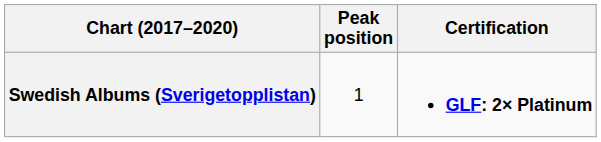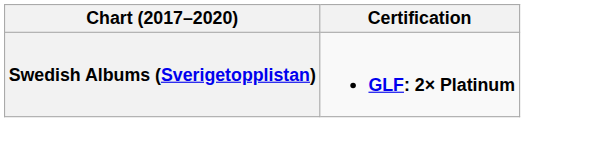 <table class="wikitable plainrowheaders" style="text-align:center">
 <tr>
 <th scope="col">Chart (2017–2020)</th>
-<th scope="col">Peak<br>position</th>
 <th scope="col">Certification</th>
 </tr>
 <tr>
 <th scope="row">Swedish Albums (<a href='#'>Sverigetopplistan</a>)</th>
-<td>1</td>
 <td><strong><br><ul><li><a href='#'>GLF</a>: 2× Platinum</li></ul></strong></td>
 </tr>
 </table>
